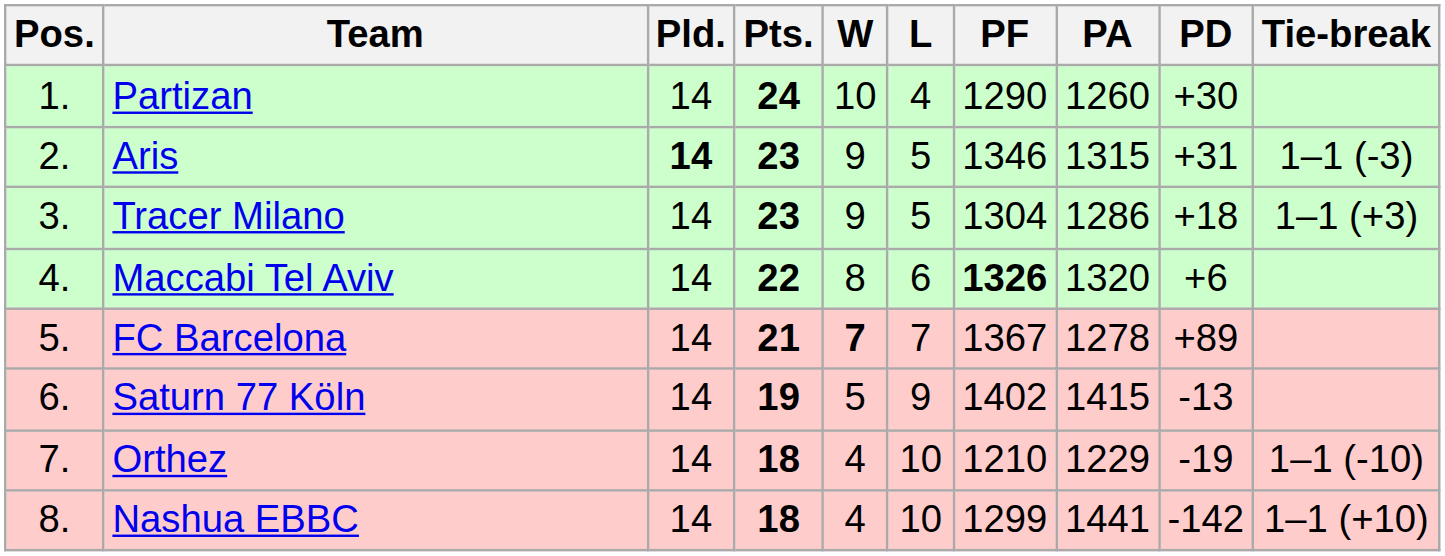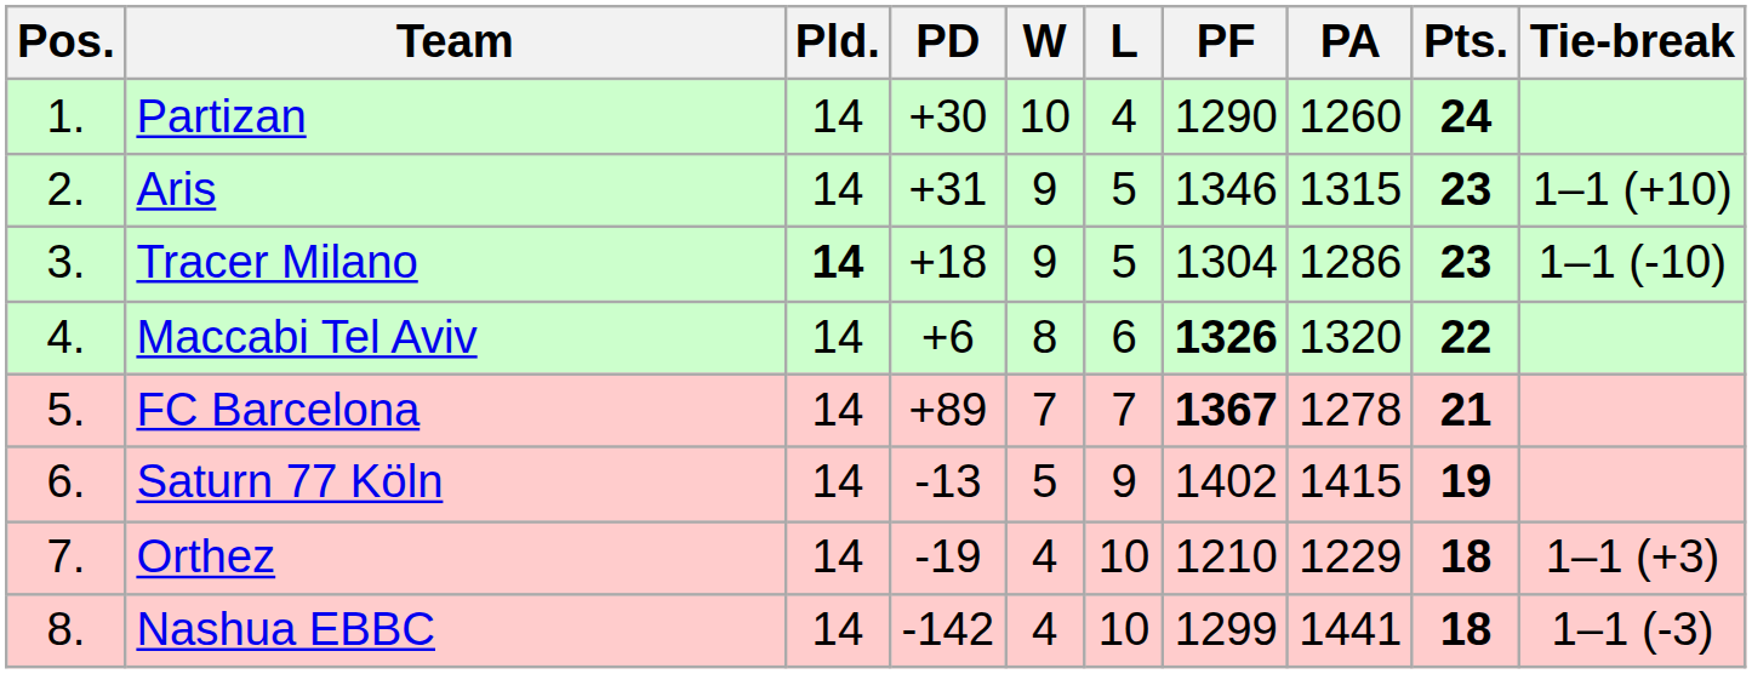 <table class="wikitable" style="text-align:center">
 <tr>
 <th width=15>Pos.</th>
 <th width=220>Team</th>
 <th width=20>Pld.</th>
-<th width=20>Pts.</th>
+<th width=20>PD</th>
 <th width=20>W</th>
 <th width=20>L</th>
 <th width=20>PF</th>
 <th width=20>PA</th>
-<th width=20>PD</th>
+<th width=20>Pts.</th>
 <th>Tie-break</th>
 </tr>
 <tr style="background: #ccffcc;">
 <td>1.</td>
 <td align=left> <a href='#'>Partizan</a></td>
 <td>14</td>
-<td><strong>24</strong></td>
+<td>+30</td>
 <td>10</td>
 <td>4</td>
 <td>1290</td>
 <td>1260</td>
-<td>+30</td>
+<td><strong>24</strong></td>
 <td></td>
 </tr>
 <tr style="background: #ccffcc;">
 <td>2.</td>
 <td align=left> <a href='#'>Aris</a></td>
-<td><strong>14</strong></td>
-<td><strong>23</strong></td>
+<td>14</td>
+<td>+31</td>
 <td>9</td>
 <td>5</td>
 <td>1346</td>
 <td>1315</td>
-<td>+31</td>
-<td>1–1 (-3)</td>
+<td><strong>23</strong></td>
+<td>1–1 (+10)</td>
 </tr>
 <tr style="background: #ccffcc;">
 <td>3.</td>
 <td align=left> <a href='#'>Tracer Milano</a></td>
-<td>14</td>
-<td><strong>23</strong></td>
+<td><strong>14</strong></td>
+<td>+18</td>
 <td>9</td>
 <td>5</td>
 <td>1304</td>
 <td>1286</td>
-<td>+18</td>
-<td>1–1 (+3)</td>
+<td><strong>23</strong></td>
+<td>1–1 (-10)</td>
 </tr>
 <tr style="background: #ccffcc;">
 <td>4.</td>
 <td align=left> <a href='#'>Maccabi Tel Aviv</a></td>
 <td>14</td>
-<td><strong>22</strong></td>
+<td>+6</td>
 <td>8</td>
 <td>6</td>
 <td><strong>1326</strong></td>
 <td>1320</td>
-<td>+6</td>
+<td><strong>22</strong></td>
 <td></td>
 </tr>
 <tr style="background:#ffcccc;">
 <td>5.</td>
 <td align=left> <a href='#'>FC Barcelona</a></td>
 <td>14</td>
+<td>+89</td>
+<td>7</td>
+<td>7</td>
+<td><strong>1367</strong></td>
+<td>1278</td>
 <td><strong>21</strong></td>
-<td><strong>7</strong></td>
-<td>7</td>
-<td>1367</td>
-<td>1278</td>
-<td>+89</td>
 <td></td>
 </tr>
 <tr style="background:#ffcccc;">
 <td>6.</td>
 <td align=left> <a href='#'>Saturn 77 Köln</a></td>
 <td>14</td>
-<td><strong>19</strong></td>
+<td>-13</td>
 <td>5</td>
 <td>9</td>
 <td>1402</td>
 <td>1415</td>
-<td>-13</td>
+<td><strong>19</strong></td>
 <td></td>
 </tr>
 <tr style="background:#ffcccc;">
 <td>7.</td>
 <td align=left> <a href='#'>Orthez</a></td>
 <td>14</td>
-<td><strong>18</strong></td>
+<td>-19</td>
 <td>4</td>
 <td>10</td>
 <td>1210</td>
 <td>1229</td>
-<td>-19</td>
-<td>1–1 (-10)</td>
+<td><strong>18</strong></td>
+<td>1–1 (+3)</td>
 </tr>
 <tr style="background:#ffcccc;">
 <td>8.</td>
 <td align=left> <a href='#'>Nashua EBBC</a></td>
 <td>14</td>
-<td><strong>18</strong></td>
+<td>-142</td>
 <td>4</td>
 <td>10</td>
 <td>1299</td>
 <td>1441</td>
-<td>-142</td>
-<td>1–1 (+10)</td>
+<td><strong>18</strong></td>
+<td>1–1 (-3)</td>
 </tr>
 </table>
